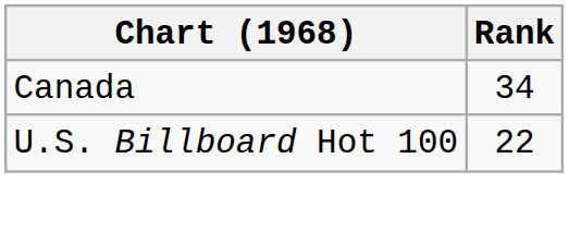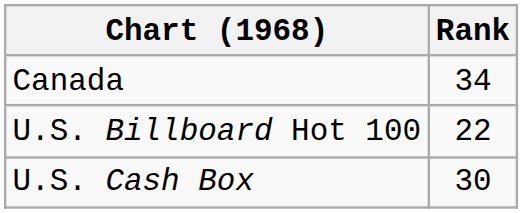 <table class="wikitable sortable">
 <tr>
 <th align="left">Chart (1968)</th>
 <th style="text-align:center;">Rank</th>
 </tr>
 <tr>
 <td>Canada</td>
 <td style="text-align:center;">34</td>
 </tr>
 <tr>
 <td>U.S. <em>Billboard</em> Hot 100</td>
 <td style="text-align:center;">22</td>
 </tr>
+<tr>
+<td>U.S. <em>Cash Box</em></td>
+<td style="text-align:center;">30</td>
+</tr>
 </table>
